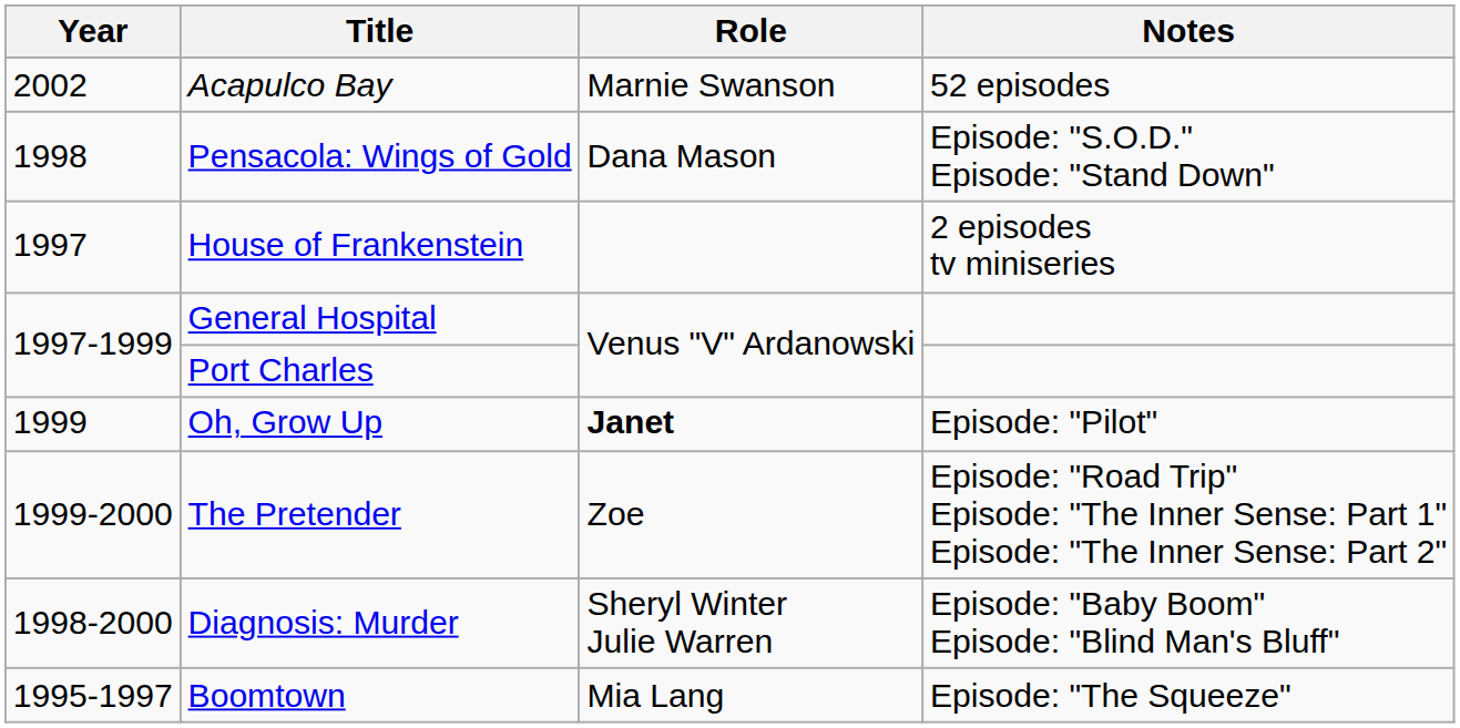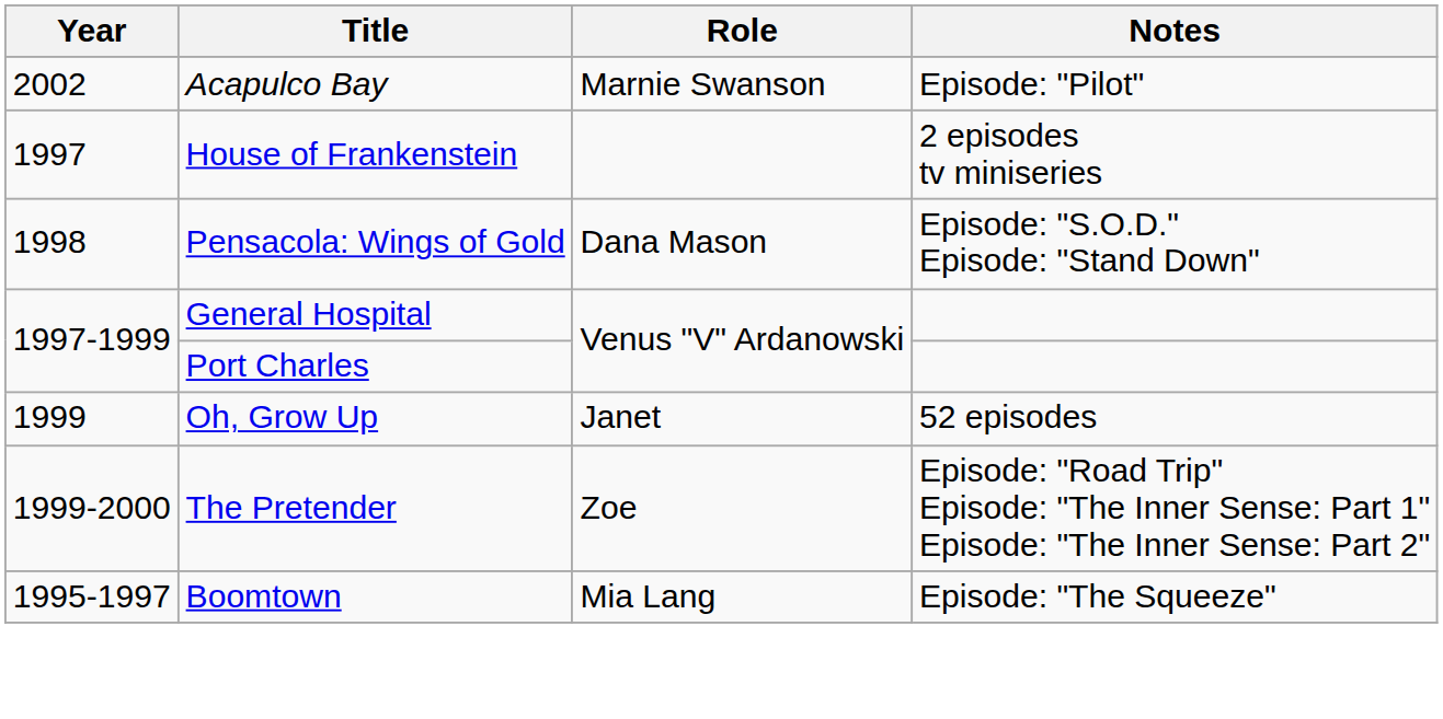 <table class="wikitable sortable">
 <tr>
 <th>Year</th>
 <th>Title</th>
 <th>Role</th>
 <th class="wikitable unsortable">Notes</th>
 </tr>
 <tr>
 <td>2002</td>
 <td><em>Acapulco Bay</em></td>
 <td>Marnie Swanson</td>
-<td>52 episodes</td>
+<td>Episode: "Pilot"</td>
+</tr>
+<tr>
+<td>1997</td>
+<td><a href='#'>House of Frankenstein</a></td>
+<td></td>
+<td>2 episodes<br>tv miniseries</td>
 </tr>
 <tr>
 <td>1998</td>
 <td><a href='#'>Pensacola: Wings of Gold</a></td>
 <td>Dana Mason</td>
 <td>Episode: "S.O.D."<br>Episode: "Stand Down"</td>
-</tr>
-<tr>
-<td>1997</td>
-<td><a href='#'>House of Frankenstein</a></td>
-<td></td>
-<td>2 episodes<br>tv miniseries</td>
 </tr>
 <tr>
 <td rowspan="2">1997-1999</td>
 <td><a href='#'>General Hospital</a></td>
 <td rowspan="2">Venus "V" Ardanowski</td>
 <td></td>
 </tr>
 <tr>
 <td><a href='#'>Port Charles</a></td>
 <td></td>
 </tr>
 <tr>
 <td>1999</td>
 <td><a href='#'>Oh, Grow Up</a></td>
-<td><strong>Janet</strong></td>
-<td>Episode: "Pilot"</td>
+<td>Janet</td>
+<td>52 episodes</td>
 </tr>
 <tr>
 <td>1999-2000</td>
 <td><a href='#'>The Pretender</a></td>
 <td>Zoe</td>
 <td>Episode: "Road Trip"<br>Episode: "The Inner Sense: Part 1"<br>Episode: "The Inner Sense: Part 2"</td>
 </tr>
 <tr>
-<td>1998-2000</td>
-<td><a href='#'>Diagnosis: Murder</a></td>
-<td>Sheryl Winter<br>Julie Warren</td>
-<td>Episode: "Baby Boom"<br>Episode: "Blind Man's Bluff"</td>
-</tr>
-<tr>
 <td>1995-1997</td>
 <td><a href='#'>Boomtown</a></td>
 <td>Mia Lang</td>
 <td>Episode: "The Squeeze"</td>
 </tr>
 </table>
